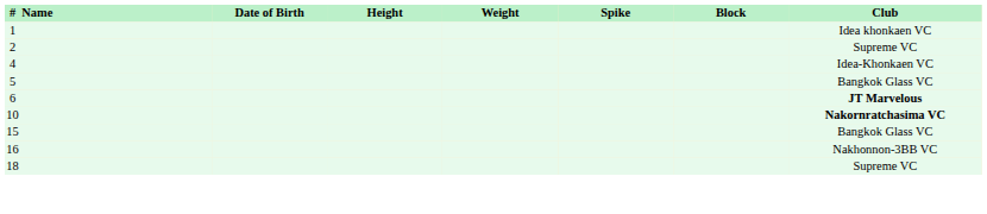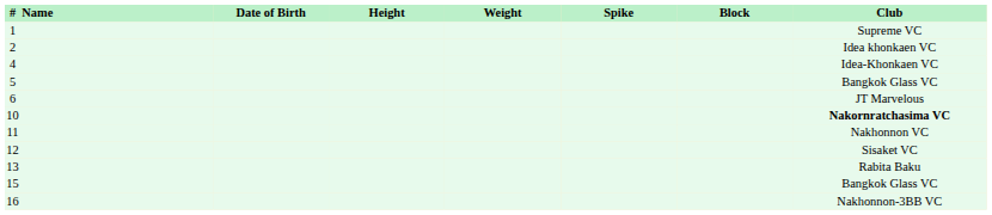 <table border=0 cellpadding=2 cellspacing=0  |- bgcolor=#FFECCE style=text-align:center; font-size:90%; width=100%>
 <tr bgcolor=#BBF0C9>
 <th>#</th>
 <th align=left width=20%>Name</th>
 <th width=12%>Date of Birth</th>
 <th width=12%>Height</th>
 <th width=12%>Weight</th>
 <th width=12%>Spike</th>
 <th width=12%>Block</th>
 <th width=20%>Club</th>
 </tr>
 <tr bgcolor=#E7FAEC>
 <td>1</td>
 <td align=left></td>
 <td align=right></td>
 <td></td>
 <td></td>
 <td></td>
 <td></td>
-<td>Idea khonkaen VC</td>
+<td>Supreme VC</td>
 </tr>
 <tr bgcolor=#E7FAEC>
 <td>2</td>
 <td align=left></td>
 <td align=right></td>
 <td></td>
 <td></td>
 <td></td>
 <td></td>
-<td>Supreme VC</td>
+<td>Idea khonkaen VC</td>
 </tr>
 <tr bgcolor=#E7FAEC>
 <td>4</td>
 <td align=left></td>
 <td align=right></td>
 <td></td>
 <td></td>
 <td></td>
 <td></td>
 <td>Idea-Khonkaen VC</td>
 </tr>
 <tr bgcolor=#E7FAEC>
 <td>5</td>
 <td align=left></td>
 <td align=right></td>
 <td></td>
 <td></td>
 <td></td>
 <td></td>
 <td>Bangkok Glass VC</td>
 </tr>
 <tr bgcolor=#E7FAEC>
 <td>6</td>
 <td align=left></td>
 <td align=right></td>
 <td></td>
 <td></td>
 <td></td>
 <td></td>
-<td><strong>JT Marvelous</strong></td>
+<td>JT Marvelous</td>
 </tr>
 <tr bgcolor=#E7FAEC>
 <td>10</td>
 <td align=left></td>
 <td align=right></td>
 <td></td>
 <td></td>
 <td></td>
 <td></td>
 <td><strong>Nakornratchasima VC</strong></td>
+</tr>
+<tr bgcolor=#E7FAEC>
+<td>11</td>
+<td align=left></td>
+<td align=right></td>
+<td></td>
+<td></td>
+<td></td>
+<td></td>
+<td>Nakhonnon VC</td>
+</tr>
+<tr bgcolor=#E7FAEC>
+<td>12</td>
+<td align=left></td>
+<td align=right></td>
+<td></td>
+<td></td>
+<td></td>
+<td></td>
+<td>Sisaket VC</td>
+</tr>
+<tr bgcolor=#E7FAEC>
+<td>13</td>
+<td align=left></td>
+<td align=right></td>
+<td></td>
+<td></td>
+<td></td>
+<td></td>
+<td>Rabita Baku</td>
 </tr>
 <tr bgcolor=#E7FAEC>
 <td>15</td>
 <td align=left></td>
 <td align=right></td>
 <td></td>
 <td></td>
 <td></td>
 <td></td>
 <td>Bangkok Glass VC</td>
 </tr>
 <tr bgcolor=#E7FAEC>
 <td>16</td>
 <td align=left></td>
 <td align=right></td>
 <td></td>
 <td></td>
 <td></td>
 <td></td>
 <td>Nakhonnon-3BB VC</td>
 </tr>
-<tr bgcolor=#E7FAEC>
-<td>18</td>
-<td align=left></td>
-<td align=right></td>
-<td></td>
-<td></td>
-<td></td>
-<td></td>
-<td>Supreme VC</td>
-</tr>
 </table>
